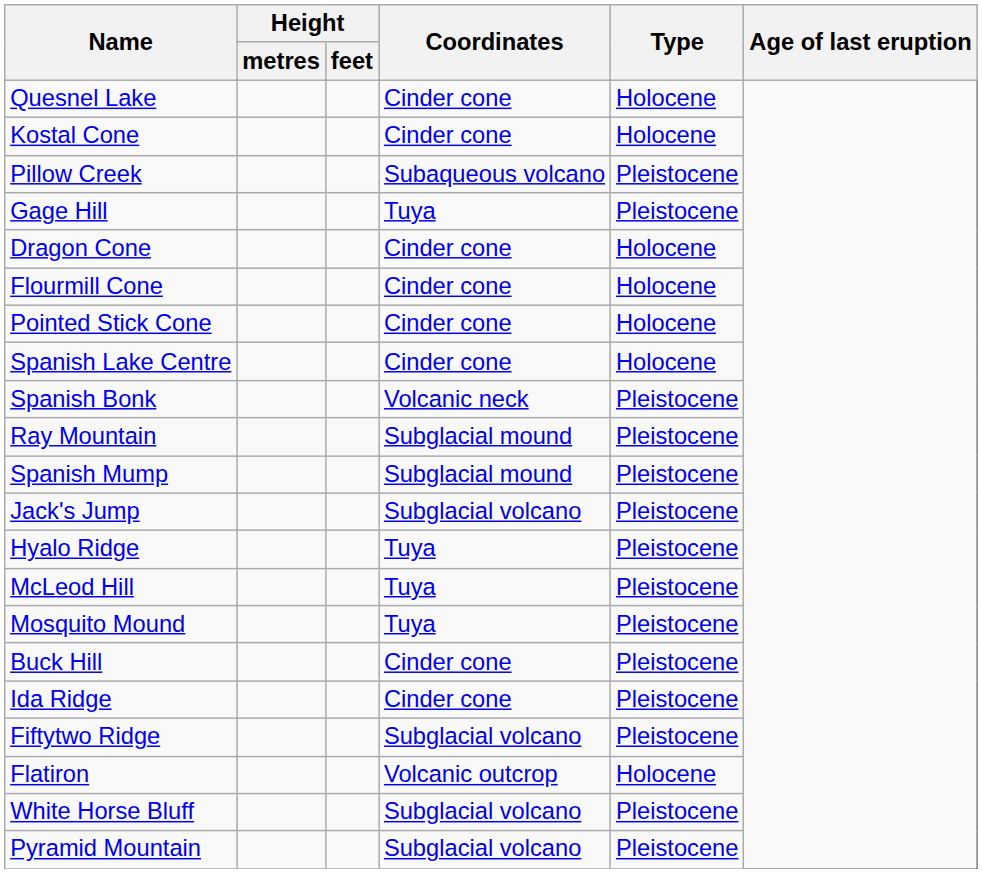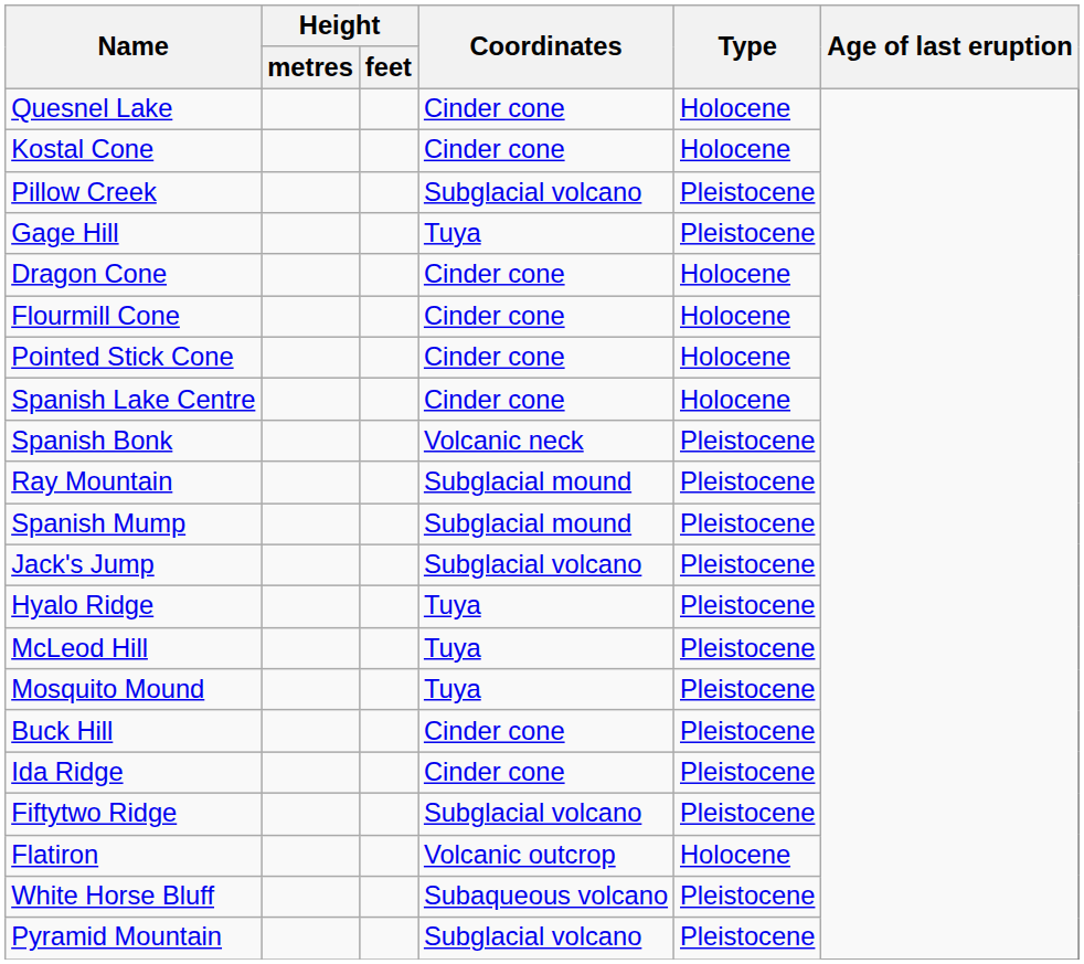 <table class="wikitable sortable" border="1" style="border-style:solid;border-width:1px;border-color:#808080;cellspacing="2" style="width:100%">
 <tr style="background:#EFEFEF;">
 <th rowspan=2 align=left>Name</th>
 <th colspan=2 align=left>Height</th>
 <th rowspan=2 align=left>Coordinates</th>
 <th rowspan=2 align=left>Type</th>
 <th rowspan=2 align=left>Age of last eruption</th>
 </tr>
 <tr>
 <th>metres</th>
 <th>feet</th>
 </tr>
 <tr>
 <td><a href='#'>Quesnel Lake</a></td>
 <td></td>
 <td></td>
 <td><a href='#'>Cinder cone</a></td>
 <td><a href='#'>Holocene</a></td>
 </tr>
 <tr>
 <td><a href='#'>Kostal Cone</a></td>
 <td></td>
 <td></td>
 <td><a href='#'>Cinder cone</a></td>
 <td><a href='#'>Holocene</a></td>
 </tr>
 <tr>
 <td><a href='#'>Pillow Creek</a></td>
 <td></td>
 <td></td>
-<td><a href='#'>Subaqueous volcano</a></td>
+<td><a href='#'>Subglacial volcano</a></td>
 <td><a href='#'>Pleistocene</a></td>
 </tr>
 <tr>
 <td><a href='#'>Gage Hill</a></td>
 <td></td>
 <td></td>
 <td><a href='#'>Tuya</a></td>
 <td><a href='#'>Pleistocene</a></td>
 </tr>
 <tr>
 <td><a href='#'>Dragon Cone</a></td>
 <td></td>
 <td></td>
 <td><a href='#'>Cinder cone</a></td>
 <td><a href='#'>Holocene</a></td>
 </tr>
 <tr>
 <td><a href='#'>Flourmill Cone</a></td>
 <td></td>
 <td></td>
 <td><a href='#'>Cinder cone</a></td>
 <td><a href='#'>Holocene</a></td>
 </tr>
 <tr>
 <td><a href='#'>Pointed Stick Cone</a></td>
 <td></td>
 <td></td>
 <td><a href='#'>Cinder cone</a></td>
 <td><a href='#'>Holocene</a></td>
 </tr>
 <tr>
 <td><a href='#'>Spanish Lake Centre</a></td>
 <td></td>
 <td></td>
 <td><a href='#'>Cinder cone</a></td>
 <td><a href='#'>Holocene</a></td>
 </tr>
 <tr>
 <td><a href='#'>Spanish Bonk</a></td>
 <td></td>
 <td></td>
 <td><a href='#'>Volcanic neck</a></td>
 <td><a href='#'>Pleistocene</a></td>
 </tr>
 <tr>
 <td><a href='#'>Ray Mountain</a></td>
 <td></td>
 <td></td>
 <td><a href='#'>Subglacial mound</a></td>
 <td><a href='#'>Pleistocene</a></td>
 </tr>
 <tr>
 <td><a href='#'>Spanish Mump</a></td>
 <td></td>
 <td></td>
 <td><a href='#'>Subglacial mound</a></td>
 <td><a href='#'>Pleistocene</a></td>
 </tr>
 <tr>
 <td><a href='#'>Jack's Jump</a></td>
 <td></td>
 <td></td>
 <td><a href='#'>Subglacial volcano</a></td>
 <td><a href='#'>Pleistocene</a></td>
 </tr>
 <tr>
 <td><a href='#'>Hyalo Ridge</a></td>
 <td></td>
 <td></td>
 <td><a href='#'>Tuya</a></td>
 <td><a href='#'>Pleistocene</a></td>
 </tr>
 <tr>
 <td><a href='#'>McLeod Hill</a></td>
 <td></td>
 <td></td>
 <td><a href='#'>Tuya</a></td>
 <td><a href='#'>Pleistocene</a></td>
 </tr>
 <tr>
 <td><a href='#'>Mosquito Mound</a></td>
 <td></td>
 <td></td>
 <td><a href='#'>Tuya</a></td>
 <td><a href='#'>Pleistocene</a></td>
 </tr>
 <tr>
 <td><a href='#'>Buck Hill</a></td>
 <td></td>
 <td></td>
 <td><a href='#'>Cinder cone</a></td>
 <td><a href='#'>Pleistocene</a></td>
 </tr>
 <tr>
 <td><a href='#'>Ida Ridge</a></td>
 <td></td>
 <td></td>
 <td><a href='#'>Cinder cone</a></td>
 <td><a href='#'>Pleistocene</a></td>
 </tr>
 <tr>
 <td><a href='#'>Fiftytwo Ridge</a></td>
 <td></td>
 <td></td>
 <td><a href='#'>Subglacial volcano</a></td>
 <td><a href='#'>Pleistocene</a></td>
 </tr>
 <tr>
 <td><a href='#'>Flatiron</a></td>
 <td></td>
 <td></td>
 <td><a href='#'>Volcanic outcrop</a></td>
 <td><a href='#'>Holocene</a></td>
 </tr>
 <tr>
 <td><a href='#'>White Horse Bluff</a></td>
 <td></td>
 <td></td>
-<td><a href='#'>Subglacial volcano</a></td>
+<td><a href='#'>Subaqueous volcano</a></td>
 <td><a href='#'>Pleistocene</a></td>
 </tr>
 <tr>
 <td><a href='#'>Pyramid Mountain</a></td>
 <td></td>
 <td></td>
 <td><a href='#'>Subglacial volcano</a></td>
 <td><a href='#'>Pleistocene</a></td>
 </tr>
 </table>
